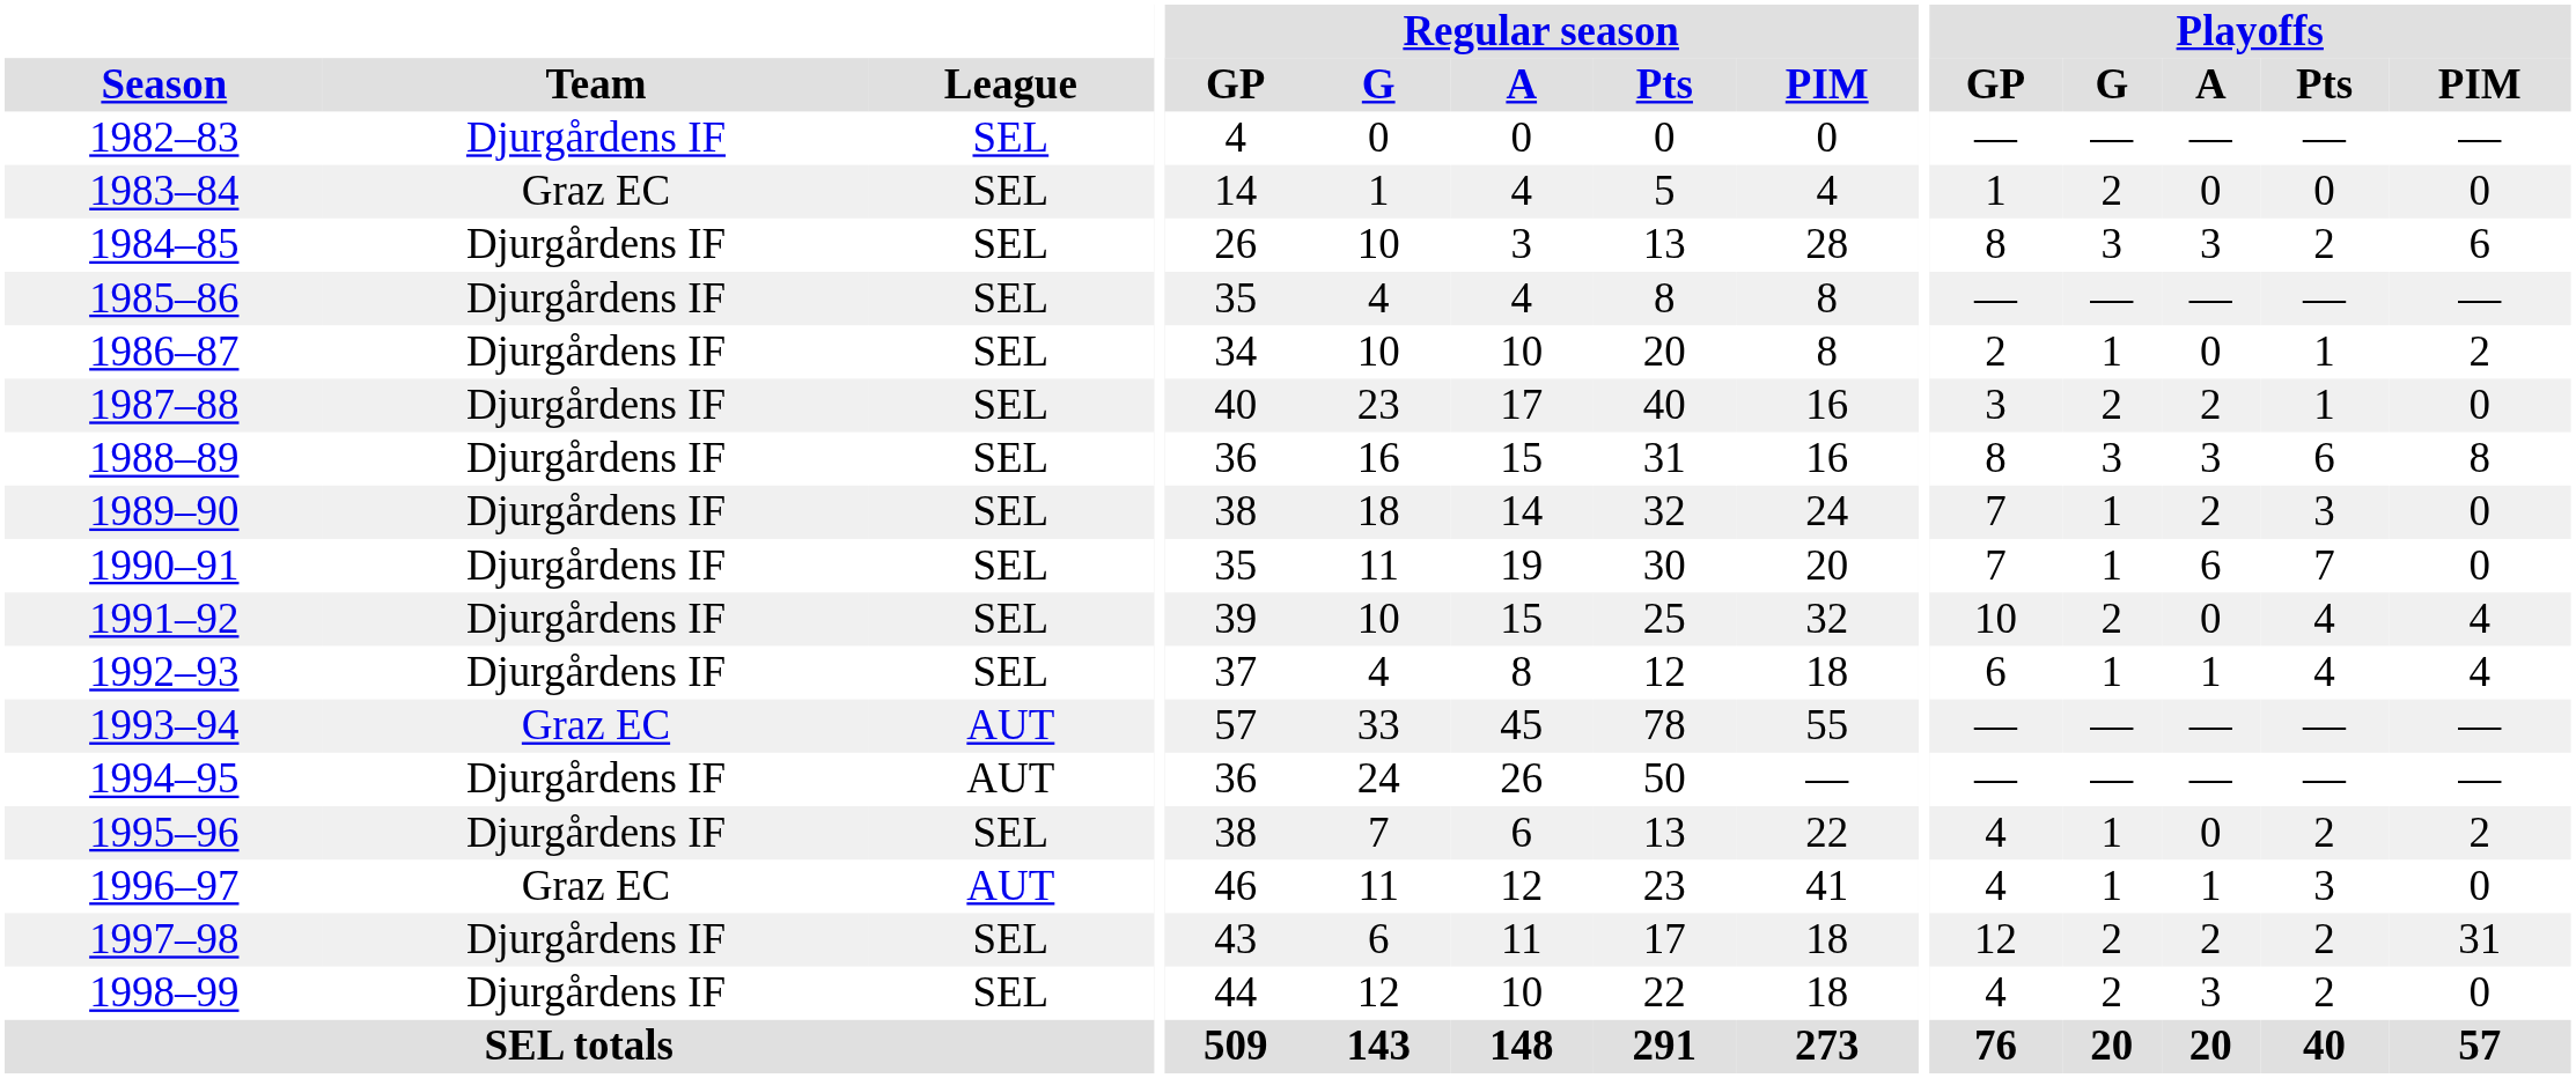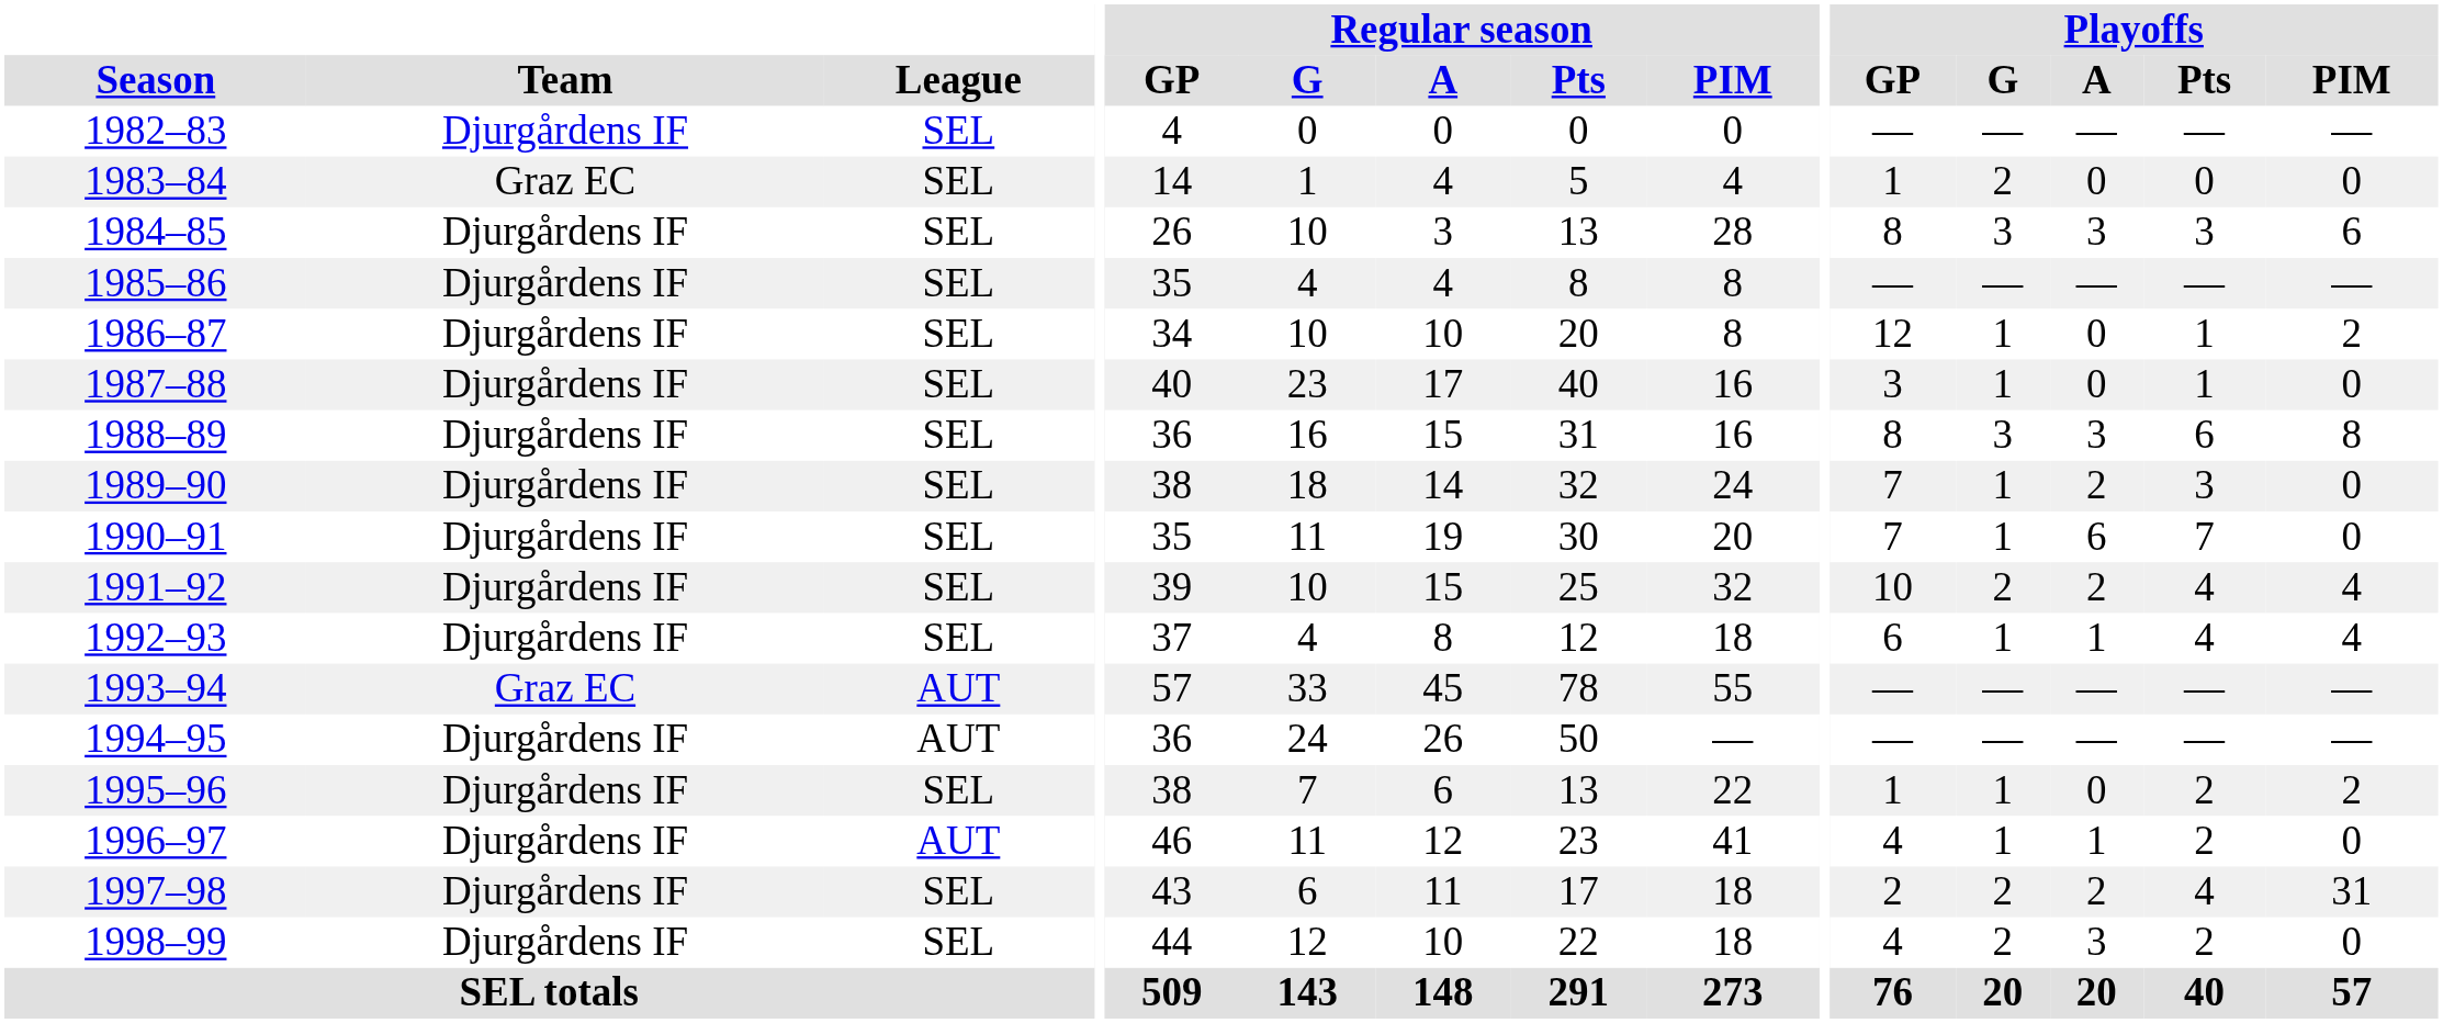 <table border="0" cellpadding="1" cellspacing="0" style="text-align:center; width:60em">
 <tr bgcolor="#e0e0e0">
 <th colspan="3" bgcolor="#ffffff"></th>
 <th rowspan="99" bgcolor="#ffffff"></th>
 <th colspan="5"><a href='#'>Regular season</a></th>
 <th rowspan="99" bgcolor="#ffffff"></th>
 <th colspan="5"><a href='#'>Playoffs</a></th>
 </tr>
 <tr bgcolor="#e0e0e0">
 <th><a href='#'>Season</a></th>
 <th>Team</th>
 <th>League</th>
 <th>GP</th>
 <th><a href='#'>G</a></th>
 <th><a href='#'>A</a></th>
 <th><a href='#'>Pts</a></th>
 <th><a href='#'>PIM</a></th>
 <th>GP</th>
 <th>G</th>
 <th>A</th>
 <th>Pts</th>
 <th>PIM</th>
 </tr>
 <tr>
 <td><a href='#'>1982–83</a></td>
 <td><a href='#'>Djurgårdens IF</a></td>
 <td><a href='#'>SEL</a></td>
 <td>4</td>
 <td>0</td>
 <td>0</td>
 <td>0</td>
 <td>0</td>
 <td>—</td>
 <td>—</td>
 <td>—</td>
 <td>—</td>
 <td>—</td>
 </tr>
 <tr bgcolor="#f0f0f0">
 <td><a href='#'>1983–84</a></td>
 <td>Graz EC</td>
 <td>SEL</td>
 <td>14</td>
 <td>1</td>
 <td>4</td>
 <td>5</td>
 <td>4</td>
 <td>1</td>
 <td>2</td>
 <td>0</td>
 <td>0</td>
 <td>0</td>
 </tr>
 <tr>
 <td><a href='#'>1984–85</a></td>
 <td>Djurgårdens IF</td>
 <td>SEL</td>
 <td>26</td>
 <td>10</td>
 <td>3</td>
 <td>13</td>
 <td>28</td>
 <td>8</td>
 <td>3</td>
 <td>3</td>
-<td>2</td>
+<td>3</td>
 <td>6</td>
 </tr>
 <tr bgcolor="#f0f0f0">
 <td><a href='#'>1985–86</a></td>
 <td>Djurgårdens IF</td>
 <td>SEL</td>
 <td>35</td>
 <td>4</td>
 <td>4</td>
 <td>8</td>
 <td>8</td>
 <td>—</td>
 <td>—</td>
 <td>—</td>
 <td>—</td>
 <td>—</td>
 </tr>
 <tr>
 <td><a href='#'>1986–87</a></td>
 <td>Djurgårdens IF</td>
 <td>SEL</td>
 <td>34</td>
 <td>10</td>
 <td>10</td>
 <td>20</td>
 <td>8</td>
-<td>2</td>
+<td>12</td>
 <td>1</td>
 <td>0</td>
 <td>1</td>
 <td>2</td>
 </tr>
 <tr bgcolor="#f0f0f0">
 <td><a href='#'>1987–88</a></td>
 <td>Djurgårdens IF</td>
 <td>SEL</td>
 <td>40</td>
 <td>23</td>
 <td>17</td>
 <td>40</td>
 <td>16</td>
 <td>3</td>
-<td>2</td>
-<td>2</td>
+<td>1</td>
+<td>0</td>
 <td>1</td>
 <td>0</td>
 </tr>
 <tr>
 <td><a href='#'>1988–89</a></td>
 <td>Djurgårdens IF</td>
 <td>SEL</td>
 <td>36</td>
 <td>16</td>
 <td>15</td>
 <td>31</td>
 <td>16</td>
 <td>8</td>
 <td>3</td>
 <td>3</td>
 <td>6</td>
 <td>8</td>
 </tr>
 <tr bgcolor="#f0f0f0">
 <td><a href='#'>1989–90</a></td>
 <td>Djurgårdens IF</td>
 <td>SEL</td>
 <td>38</td>
 <td>18</td>
 <td>14</td>
 <td>32</td>
 <td>24</td>
 <td>7</td>
 <td>1</td>
 <td>2</td>
 <td>3</td>
 <td>0</td>
 </tr>
 <tr>
 <td><a href='#'>1990–91</a></td>
 <td>Djurgårdens IF</td>
 <td>SEL</td>
 <td>35</td>
 <td>11</td>
 <td>19</td>
 <td>30</td>
 <td>20</td>
 <td>7</td>
 <td>1</td>
 <td>6</td>
 <td>7</td>
 <td>0</td>
 </tr>
 <tr bgcolor="#f0f0f0">
 <td><a href='#'>1991–92</a></td>
 <td>Djurgårdens IF</td>
 <td>SEL</td>
 <td>39</td>
 <td>10</td>
 <td>15</td>
 <td>25</td>
 <td>32</td>
 <td>10</td>
 <td>2</td>
-<td>0</td>
+<td>2</td>
 <td>4</td>
 <td>4</td>
 </tr>
 <tr>
 <td><a href='#'>1992–93</a></td>
 <td>Djurgårdens IF</td>
 <td>SEL</td>
 <td>37</td>
 <td>4</td>
 <td>8</td>
 <td>12</td>
 <td>18</td>
 <td>6</td>
 <td>1</td>
 <td>1</td>
 <td>4</td>
 <td>4</td>
 </tr>
 <tr bgcolor="#f0f0f0">
 <td><a href='#'>1993–94</a></td>
 <td><a href='#'>Graz EC</a></td>
 <td><a href='#'>AUT</a></td>
 <td>57</td>
 <td>33</td>
 <td>45</td>
 <td>78</td>
 <td>55</td>
 <td>—</td>
 <td>—</td>
 <td>—</td>
 <td>—</td>
 <td>—</td>
 </tr>
 <tr>
 <td><a href='#'>1994–95</a></td>
 <td>Djurgårdens IF</td>
 <td>AUT</td>
 <td>36</td>
 <td>24</td>
 <td>26</td>
 <td>50</td>
 <td>—</td>
 <td>—</td>
 <td>—</td>
 <td>—</td>
 <td>—</td>
 <td>—</td>
 </tr>
 <tr bgcolor="#f0f0f0">
 <td><a href='#'>1995–96</a></td>
 <td>Djurgårdens IF</td>
 <td>SEL</td>
 <td>38</td>
 <td>7</td>
 <td>6</td>
 <td>13</td>
 <td>22</td>
-<td>4</td>
+<td>1</td>
 <td>1</td>
 <td>0</td>
 <td>2</td>
 <td>2</td>
 </tr>
 <tr>
 <td><a href='#'>1996–97</a></td>
-<td>Graz EC</td>
+<td>Djurgårdens IF</td>
 <td><a href='#'>AUT</a></td>
 <td>46</td>
 <td>11</td>
 <td>12</td>
 <td>23</td>
 <td>41</td>
 <td>4</td>
 <td>1</td>
 <td>1</td>
-<td>3</td>
+<td>2</td>
 <td>0</td>
 </tr>
 <tr bgcolor="#f0f0f0">
 <td><a href='#'>1997–98</a></td>
 <td>Djurgårdens IF</td>
 <td>SEL</td>
 <td>43</td>
 <td>6</td>
 <td>11</td>
 <td>17</td>
 <td>18</td>
-<td>12</td>
 <td>2</td>
 <td>2</td>
 <td>2</td>
+<td>4</td>
 <td>31</td>
 </tr>
 <tr>
 <td><a href='#'>1998–99</a></td>
 <td>Djurgårdens IF</td>
 <td>SEL</td>
 <td>44</td>
 <td>12</td>
 <td>10</td>
 <td>22</td>
 <td>18</td>
 <td>4</td>
 <td>2</td>
 <td>3</td>
 <td>2</td>
 <td>0</td>
 </tr>
 <tr bgcolor="#e0e0e0">
 <th colspan="3">SEL totals</th>
 <th>509</th>
 <th>143</th>
 <th>148</th>
 <th>291</th>
 <th>273</th>
 <th>76</th>
 <th>20</th>
 <th>20</th>
 <th>40</th>
 <th>57</th>
 </tr>
 </table>
